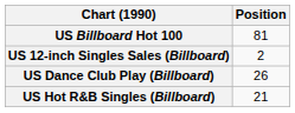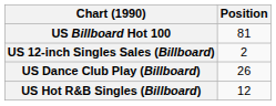 <table class="wikitable sortable plainrowheaders" style="text-align:center">
 <tr>
 <th scope="col">Chart (1990)</th>
 <th scope="col">Position</th>
 </tr>
 <tr>
 <th scope="row">US <em>Billboard</em> Hot 100</th>
 <td>81</td>
 </tr>
 <tr>
 <th scope="row">US 12-inch Singles Sales (<em>Billboard</em>)</th>
 <td>2</td>
 </tr>
 <tr>
 <th scope="row">US Dance Club Play (<em>Billboard</em>)</th>
 <td>26</td>
 </tr>
 <tr>
 <th scope="row">US Hot R&B Singles (<em>Billboard</em>)</th>
-<td>21</td>
+<td>12</td>
 </tr>
 </table>
